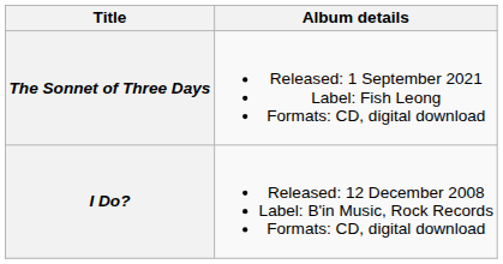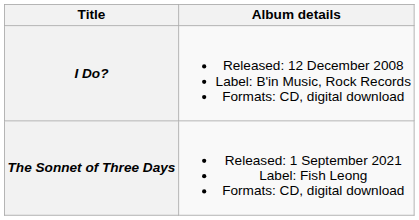 <table class="wikitable plainrowheaders" style="text-align:center;">
 <tr>
 <th rowspan="1">Title</th>
 <th rowspan="1">Album details</th>
 </tr>
 <tr>
+<th scope="row"><em>I Do?</em></th>
+<td><br><ul><li>Released: 12 December 2008</li><li>Label: B'in Music, Rock Records</li><li>Formats: CD, digital download</li></ul></td>
+</tr>
+<tr>
 <th scope="row"><em>The Sonnet of Three Days</em></th>
 <td><br><ul><li>Released: 1 September 2021</li><li>Label: Fish Leong</li><li>Formats: CD, digital download</li></ul></td>
 </tr>
-<tr>
-<th scope="row"><em>I Do?</em></th>
-<td><br><ul><li>Released: 12 December 2008</li><li>Label: B'in Music, Rock Records</li><li>Formats: CD, digital download</li></ul></td>
-</tr>
 </table>
